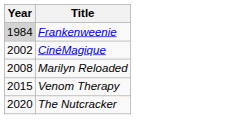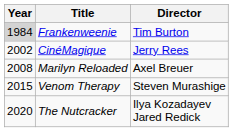 <table class="wikitable">
 <tr>
 <th>Year</th>
 <th>Title</th>
+<th>Director</th>
 </tr>
 <tr>
 <td style="background: lightgrey;">1984</td>
 <td><em><a href='#'>Frankenweenie</a></em></td>
+<td><a href='#'>Tim Burton</a></td>
 </tr>
 <tr>
 <td>2002</td>
 <td><em><a href='#'>CinéMagique</a></em></td>
+<td><a href='#'>Jerry Rees</a></td>
 </tr>
 <tr>
 <td>2008</td>
 <td><em>Marilyn Reloaded</em></td>
+<td>Axel Breuer</td>
 </tr>
 <tr>
 <td>2015</td>
 <td><em>Venom Therapy</em></td>
+<td>Steven Murashige</td>
 </tr>
 <tr>
 <td>2020</td>
 <td><em>The Nutcracker</em></td>
+<td>Ilya Kozadayev<br>Jared Redick</td>
 </tr>
 </table>
